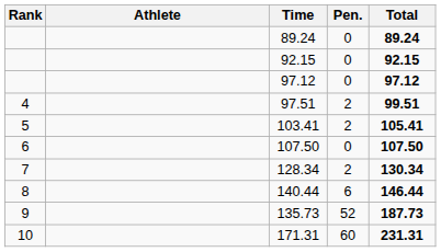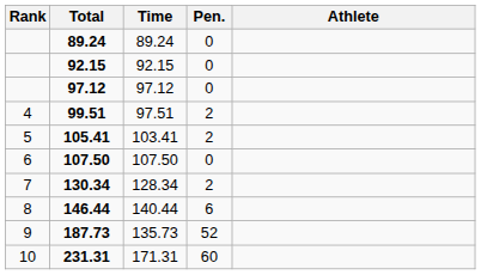 <table class=wikitable style="text-align:center">
 <tr>
 <th width=40>Rank</th>
-<th width=250>Athlete</th>
+<th width=70>Total</th>
 <th width=60>Time</th>
 <th width=40>Pen.</th>
-<th width=70>Total</th>
+<th width=250>Athlete</th>
 </tr>
 <tr>
 <td></td>
-<td align=left></td>
+<td><strong>89.24</strong></td>
 <td>89.24</td>
 <td>0</td>
-<td><strong>89.24</strong></td>
+<td align=left></td>
 </tr>
 <tr>
 <td></td>
-<td align=left></td>
+<td><strong>92.15</strong></td>
 <td>92.15</td>
 <td>0</td>
-<td><strong>92.15</strong></td>
+<td align=left></td>
 </tr>
 <tr>
 <td></td>
-<td align=left></td>
+<td><strong>97.12</strong></td>
 <td>97.12</td>
 <td>0</td>
-<td><strong>97.12</strong></td>
+<td align=left></td>
 </tr>
 <tr>
 <td>4</td>
-<td align=left></td>
+<td><strong>99.51</strong></td>
 <td>97.51</td>
 <td>2</td>
-<td><strong>99.51</strong></td>
+<td align=left></td>
 </tr>
 <tr>
 <td>5</td>
-<td align=left></td>
+<td><strong>105.41</strong></td>
 <td>103.41</td>
 <td>2</td>
-<td><strong>105.41</strong></td>
+<td align=left></td>
 </tr>
 <tr>
 <td>6</td>
-<td align=left></td>
+<td><strong>107.50</strong></td>
 <td>107.50</td>
 <td>0</td>
-<td><strong>107.50</strong></td>
+<td align=left></td>
 </tr>
 <tr>
 <td>7</td>
-<td align=left></td>
+<td><strong>130.34</strong></td>
 <td>128.34</td>
 <td>2</td>
-<td><strong>130.34</strong></td>
+<td align=left></td>
 </tr>
 <tr>
 <td>8</td>
-<td align=left></td>
+<td><strong>146.44</strong></td>
 <td>140.44</td>
 <td>6</td>
-<td><strong>146.44</strong></td>
+<td align=left></td>
 </tr>
 <tr>
 <td>9</td>
-<td align=left></td>
+<td><strong>187.73</strong></td>
 <td>135.73</td>
 <td>52</td>
-<td><strong>187.73</strong></td>
+<td align=left></td>
 </tr>
 <tr>
 <td>10</td>
-<td align=left></td>
+<td><strong>231.31</strong></td>
 <td>171.31</td>
 <td>60</td>
-<td><strong>231.31</strong></td>
+<td align=left></td>
 </tr>
 </table>
